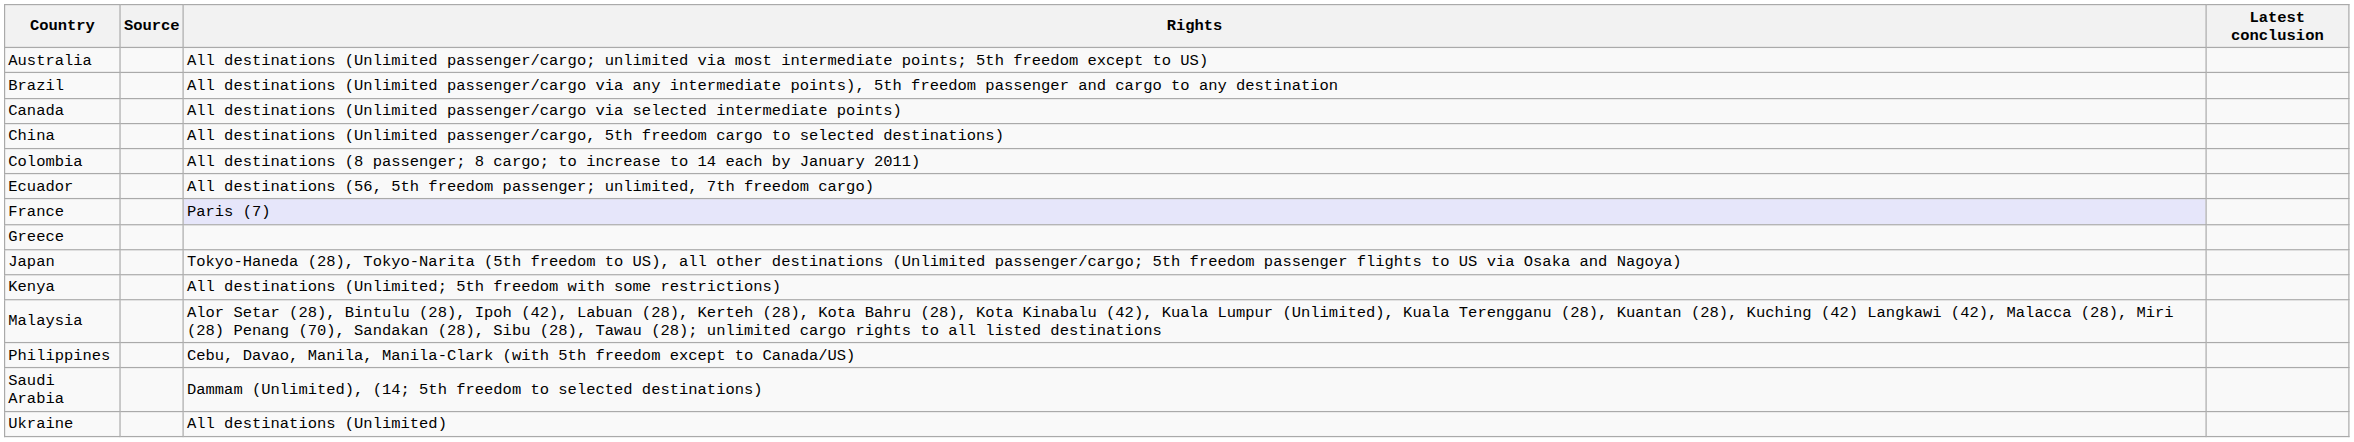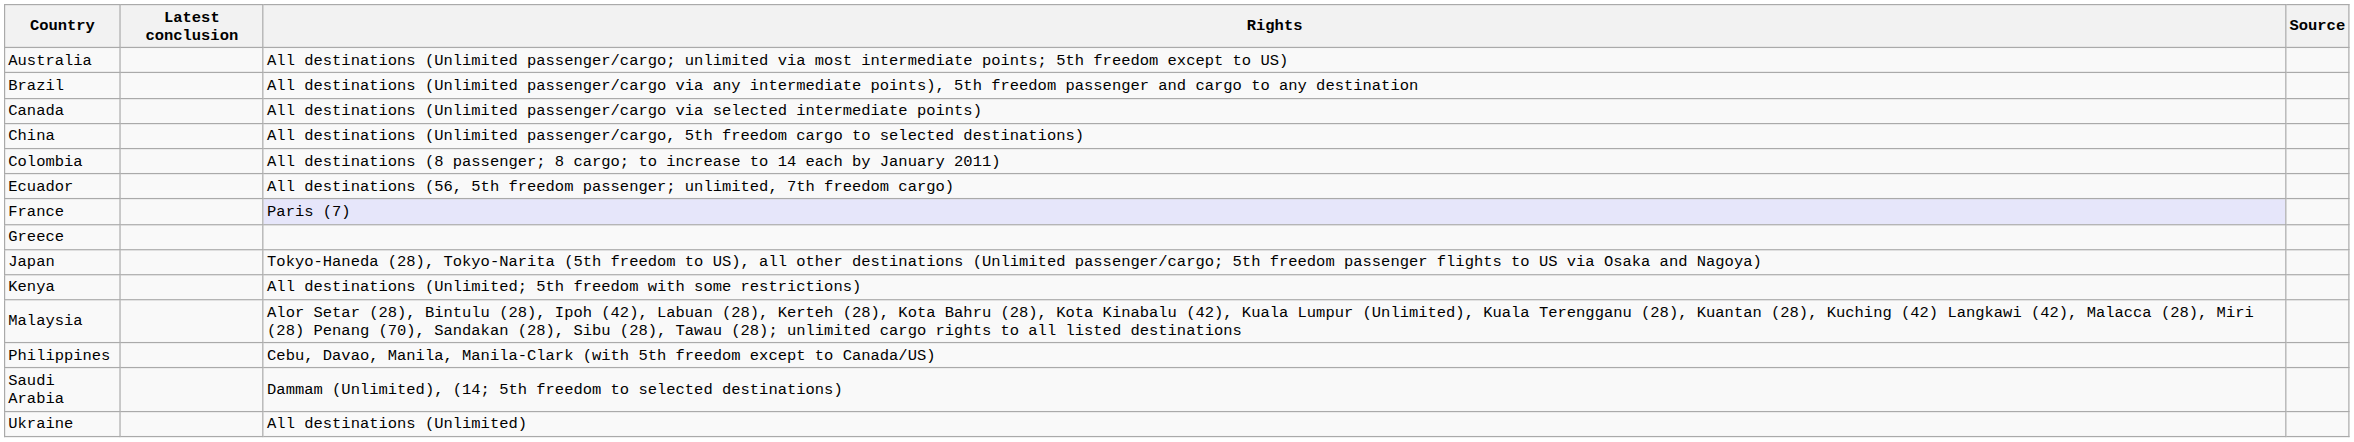 <table class="wikitable sortable">
 <tr>
 <th>Country</th>
+<th>Latest conclusion</th>
+<th class="unsortable">Rights</th>
 <th class="unsortable">Source</th>
-<th class="unsortable">Rights</th>
-<th>Latest conclusion</th>
 </tr>
 <tr>
 <td>Australia</td>
 <td></td>
 <td>All destinations (Unlimited passenger/cargo; unlimited via most intermediate points; 5th freedom except to US)</td>
 <td></td>
 </tr>
 <tr>
 <td>Brazil</td>
 <td></td>
 <td>All destinations (Unlimited passenger/cargo via any intermediate points), 5th freedom passenger and cargo to any destination</td>
 <td></td>
 </tr>
 <tr>
 <td>Canada</td>
 <td></td>
 <td>All destinations (Unlimited passenger/cargo via selected intermediate points)</td>
 <td></td>
 </tr>
 <tr>
 <td>China</td>
 <td></td>
 <td>All destinations (Unlimited passenger/cargo, 5th freedom cargo to selected destinations)</td>
 <td></td>
 </tr>
 <tr>
 <td>Colombia</td>
 <td></td>
 <td>All destinations (8 passenger; 8 cargo; to increase to 14 each by January 2011)</td>
 <td></td>
 </tr>
 <tr>
 <td>Ecuador</td>
 <td></td>
 <td>All destinations (56, 5th freedom passenger; unlimited, 7th freedom cargo)</td>
 <td></td>
 </tr>
 <tr>
 <td>France</td>
 <td></td>
 <td style="background: lavender;">Paris (7)</td>
 <td></td>
 </tr>
 <tr>
 <td>Greece</td>
 <td></td>
 <td></td>
 <td></td>
 </tr>
 <tr>
 <td>Japan</td>
 <td></td>
 <td>Tokyo-Haneda (28), Tokyo-Narita (5th freedom to US), all other destinations (Unlimited passenger/cargo; 5th freedom passenger flights to US via Osaka and Nagoya)</td>
 <td></td>
 </tr>
 <tr>
 <td>Kenya</td>
 <td></td>
 <td>All destinations (Unlimited; 5th freedom with some restrictions)</td>
 <td></td>
 </tr>
 <tr>
 <td>Malaysia</td>
 <td></td>
 <td>Alor Setar (28), Bintulu (28), Ipoh (42), Labuan (28), Kerteh (28), Kota Bahru (28), Kota Kinabalu (42), Kuala Lumpur (Unlimited), Kuala Terengganu (28), Kuantan (28), Kuching (42) Langkawi (42), Malacca (28), Miri (28) Penang (70), Sandakan (28), Sibu (28), Tawau (28); unlimited cargo rights to all listed destinations</td>
 <td></td>
 </tr>
 <tr>
 <td>Philippines</td>
 <td></td>
 <td>Cebu, Davao, Manila, Manila-Clark (with 5th freedom except to Canada/US)</td>
 <td></td>
 </tr>
 <tr>
 <td>Saudi Arabia</td>
 <td></td>
 <td>Dammam (Unlimited), (14; 5th freedom to selected destinations)</td>
 <td></td>
 </tr>
 <tr>
 <td>Ukraine</td>
 <td></td>
 <td>All destinations (Unlimited)</td>
 <td></td>
 </tr>
 </table>
